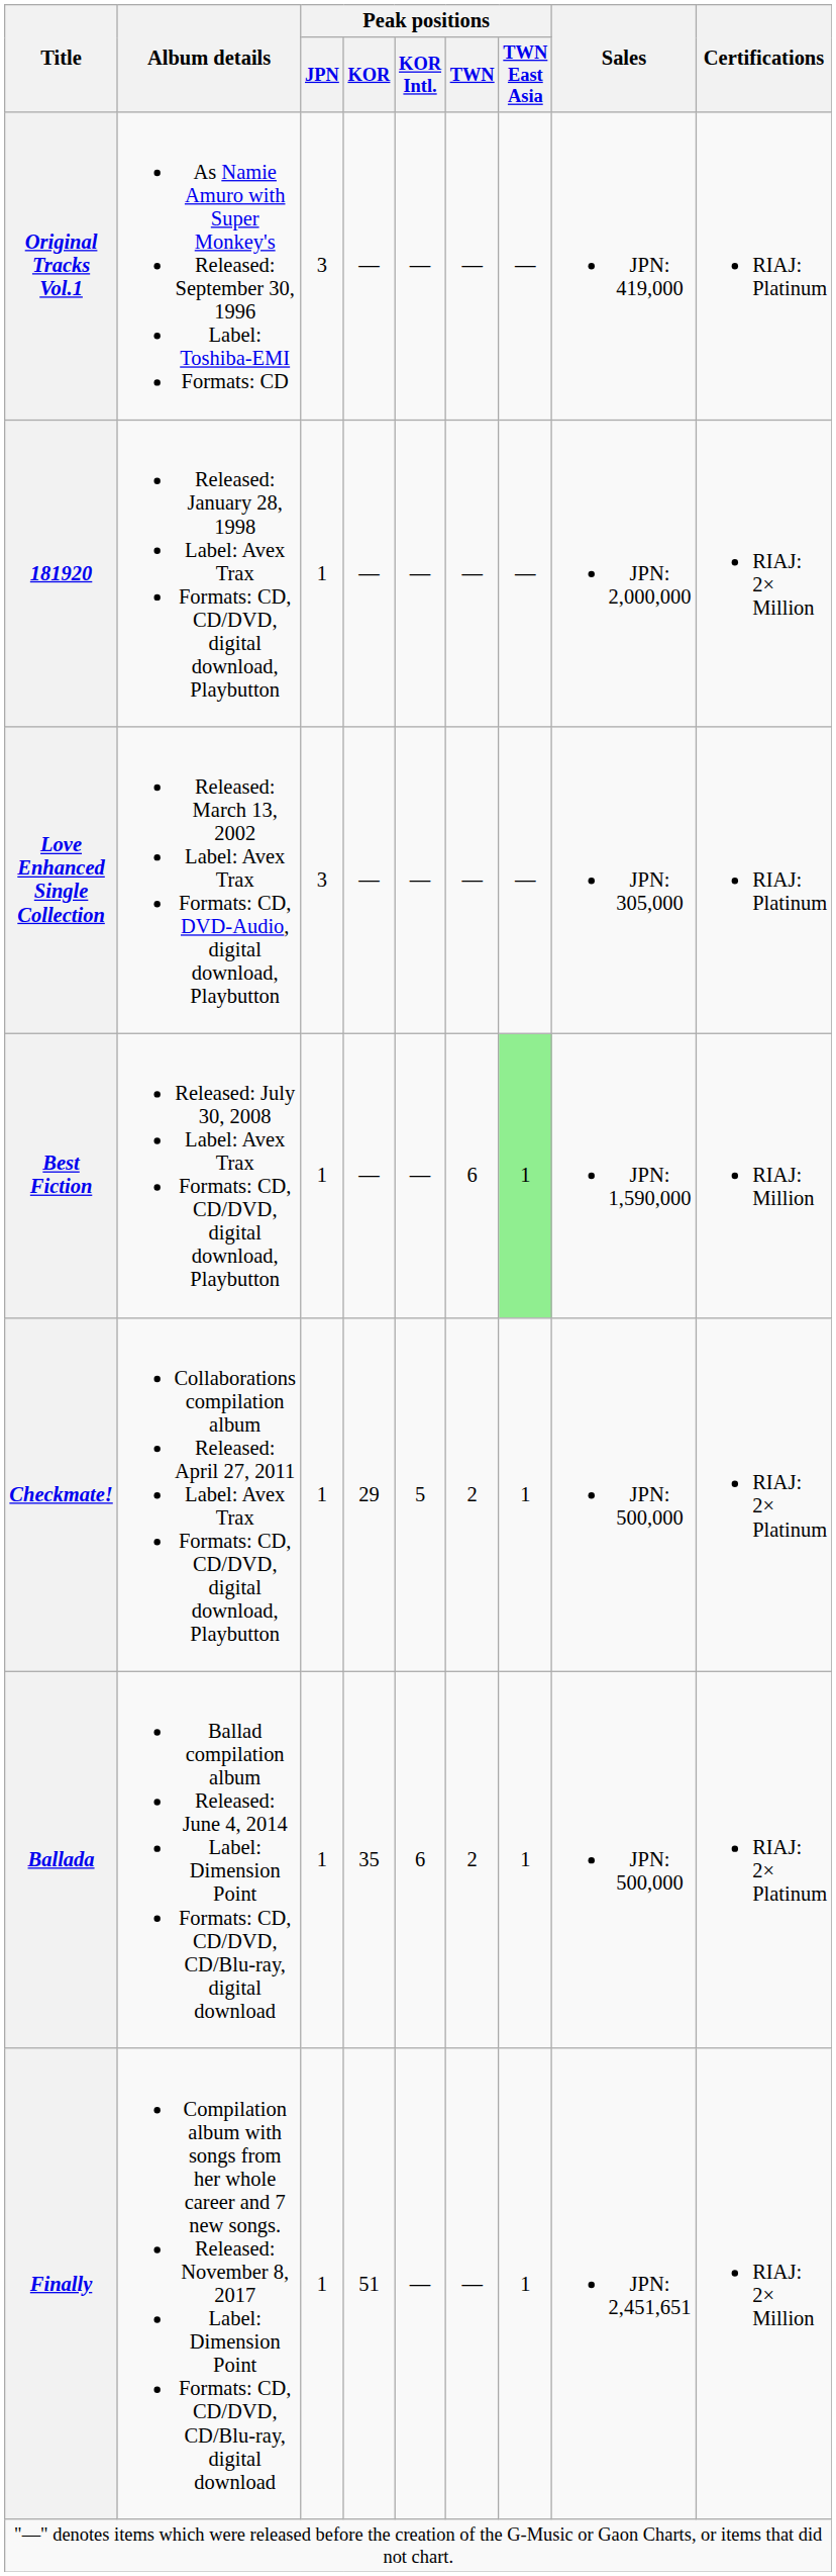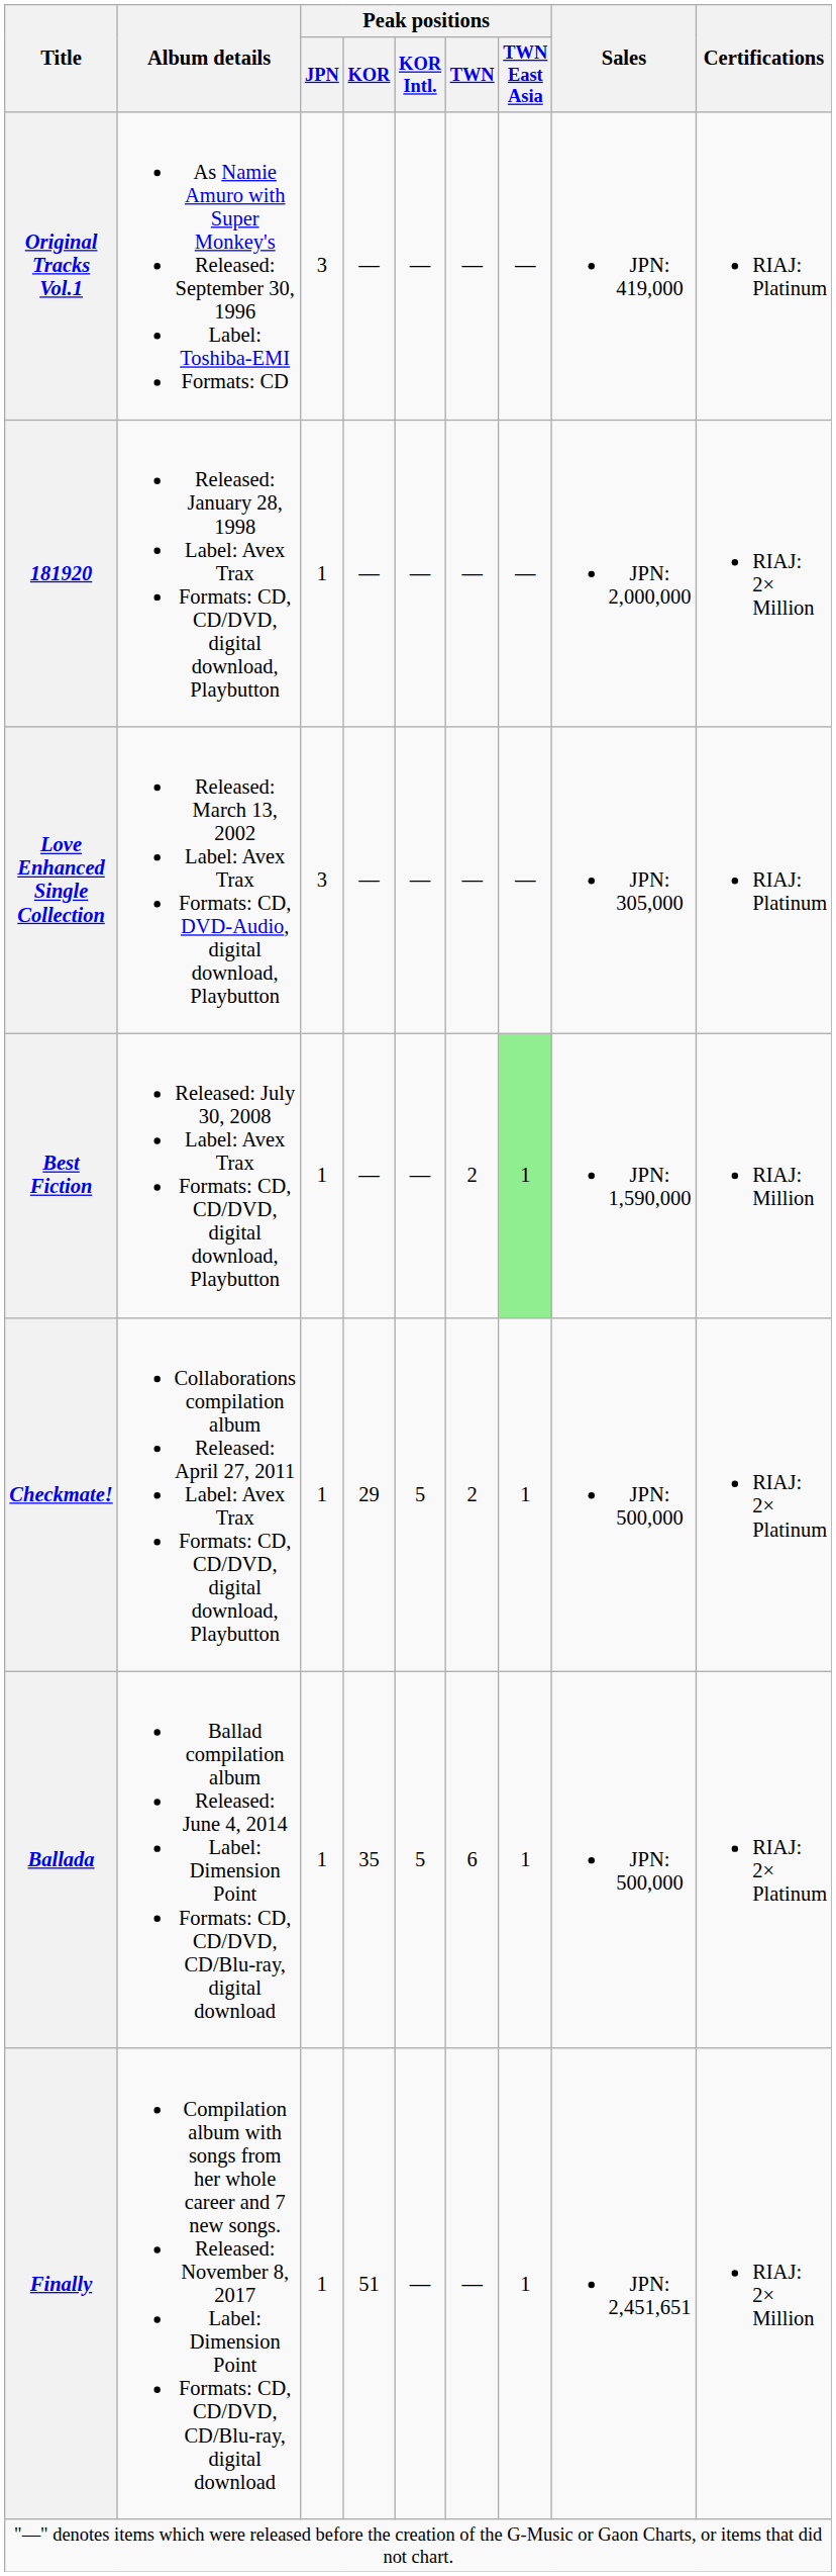 <table class="wikitable plainrowheaders" style="text-align:center;">
 <tr>
 <th rowspan="2">Title</th>
 <th style="width:18em;" rowspan="2">Album details</th>
 <th colspan="5">Peak positions</th>
 <th style="width:10em;" rowspan="2">Sales</th>
 <th rowspan="2">Certifications</th>
 </tr>
 <tr>
 <th scope="col" style="width:2.7em;font-size:90%;"><a href='#'>JPN</a><br></th>
 <th scope="col" style="width:2.7em;font-size:90%;"><a href='#'>KOR</a><br></th>
 <th scope="col" style="width:2.7em;font-size:90%;"><a href='#'>KOR Intl.</a><br></th>
 <th scope="col" style="width:2.7em;font-size:90%;"><a href='#'>TWN</a><br></th>
 <th scope="col" style="width:2.7em;font-size:90%;"><a href='#'>TWN East Asia</a><br></th>
 </tr>
 <tr>
 <th scope="row"><em><a href='#'>Original Tracks Vol.1</a></em></th>
 <td><br><ul><li>As <a href='#'>Namie Amuro with Super Monkey's</a></li><li>Released: September 30, 1996</li><li>Label: <a href='#'>Toshiba-EMI</a></li><li>Formats: CD</li></ul></td>
 <td>3</td>
 <td>—</td>
 <td>—</td>
 <td>—</td>
 <td>—</td>
 <td><br><ul><li>JPN: 419,000</li></ul></td>
 <td align="left"><br><ul><li>RIAJ: Platinum</li></ul></td>
 </tr>
 <tr>
 <th scope="row"><em><a href='#'>181920</a></em></th>
 <td><br><ul><li>Released: January 28, 1998</li><li>Label: Avex Trax</li><li>Formats: CD, CD/DVD, digital download, Playbutton</li></ul></td>
 <td>1</td>
 <td>—</td>
 <td>—</td>
 <td>—</td>
 <td>—</td>
 <td><br><ul><li>JPN: 2,000,000</li></ul></td>
 <td align="left"><br><ul><li>RIAJ: 2× Million</li></ul></td>
 </tr>
 <tr>
 <th scope="row"><em><a href='#'>Love Enhanced Single Collection</a></em></th>
 <td><br><ul><li>Released: March 13, 2002</li><li>Label: Avex Trax</li><li>Formats: CD, <a href='#'>DVD-Audio</a>, digital download, Playbutton</li></ul></td>
 <td>3</td>
 <td>—</td>
 <td>—</td>
 <td>—</td>
 <td>—</td>
 <td><br><ul><li>JPN: 305,000</li></ul></td>
 <td align="left"><br><ul><li>RIAJ: Platinum</li></ul></td>
 </tr>
 <tr>
 <th scope="row"><em><a href='#'>Best Fiction</a></em></th>
 <td><br><ul><li>Released: July 30, 2008</li><li>Label: Avex Trax</li><li>Formats: CD, CD/DVD, digital download, Playbutton</li></ul></td>
 <td>1</td>
 <td>—</td>
 <td>—</td>
-<td>6</td>
+<td>2</td>
 <td style="background: lightgreen;">1</td>
 <td><br><ul><li>JPN: 1,590,000</li></ul></td>
 <td align="left"><br><ul><li>RIAJ: Million</li></ul></td>
 </tr>
 <tr>
 <th scope="row"><em><a href='#'>Checkmate!</a></em></th>
 <td><br><ul><li>Collaborations compilation album</li><li>Released: April 27, 2011</li><li>Label: Avex Trax</li><li>Formats: CD, CD/DVD, digital download, Playbutton</li></ul></td>
 <td>1</td>
 <td>29</td>
 <td>5</td>
 <td>2</td>
 <td>1</td>
 <td><br><ul><li>JPN: 500,000</li></ul></td>
 <td align="left"><br><ul><li>RIAJ: 2× Platinum</li></ul></td>
 </tr>
 <tr>
 <th scope="row"><em><a href='#'>Ballada</a></em></th>
 <td><br><ul><li>Ballad compilation album</li><li>Released: June 4, 2014</li><li>Label: Dimension Point</li><li>Formats: CD, CD/DVD, CD/Blu-ray, digital download</li></ul></td>
 <td>1</td>
 <td>35</td>
+<td>5</td>
 <td>6</td>
-<td>2</td>
 <td>1</td>
 <td><br><ul><li>JPN: 500,000</li></ul></td>
 <td align="left"><br><ul><li>RIAJ: 2× Platinum</li></ul></td>
 </tr>
 <tr>
 <th scope="row"><em><a href='#'>Finally</a></em></th>
 <td><br><ul><li>Compilation album with songs from her whole career and 7 new songs.</li><li>Released: November 8, 2017</li><li>Label: Dimension Point</li><li>Formats: CD, CD/DVD, CD/Blu-ray, digital download</li></ul></td>
 <td>1</td>
 <td>51</td>
 <td>—</td>
 <td>—</td>
 <td>1</td>
 <td><br><ul><li>JPN: 2,451,651</li></ul></td>
 <td align="left"><br><ul><li>RIAJ: 2× Million</li></ul></td>
 </tr>
 <tr>
 <td colspan="12" align="center" style="font-size:90%;">"—" denotes items which were released before the creation of the G-Music or Gaon Charts, or items that did not chart.</td>
 </tr>
 </table>
